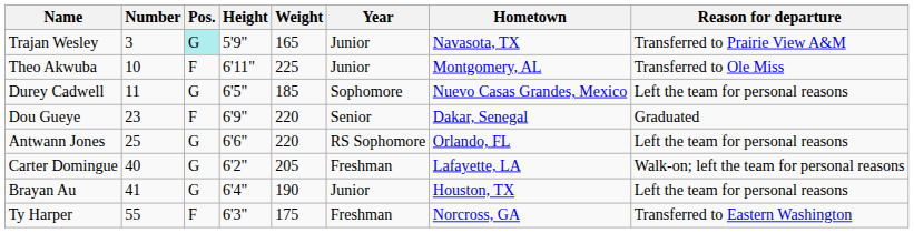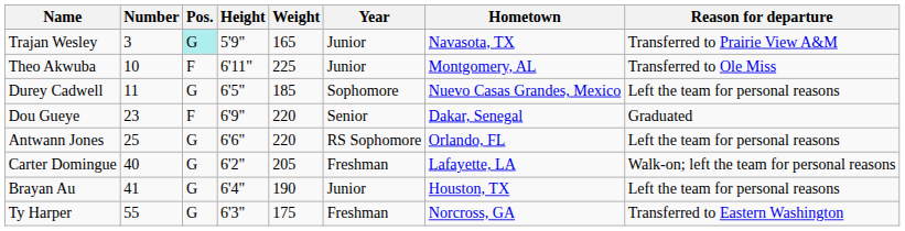 <table class="wikitable sortable" border="1">
 <tr>
 <th>Name</th>
 <th>Number</th>
 <th>Pos.</th>
 <th>Height</th>
 <th>Weight</th>
 <th>Year</th>
 <th>Hometown</th>
 <th class="wikitable">Reason for departure</th>
 </tr>
 <tr>
 <td>Trajan Wesley</td>
 <td>3</td>
 <td style="background: paleturquoise;">G</td>
 <td>5'9"</td>
 <td>165</td>
 <td>Junior</td>
 <td><a href='#'>Navasota, TX</a></td>
 <td>Transferred to <a href='#'>Prairie View A&M</a></td>
 </tr>
 <tr>
 <td>Theo Akwuba</td>
 <td>10</td>
 <td>F</td>
 <td>6'11"</td>
 <td>225</td>
 <td>Junior</td>
 <td><a href='#'>Montgomery, AL</a></td>
 <td>Transferred to <a href='#'>Ole Miss</a></td>
 </tr>
 <tr>
 <td>Durey Cadwell</td>
 <td>11</td>
 <td>G</td>
 <td>6'5"</td>
 <td>185</td>
 <td>Sophomore</td>
 <td><a href='#'>Nuevo Casas Grandes, Mexico</a></td>
 <td>Left the team for personal reasons</td>
 </tr>
 <tr>
 <td>Dou Gueye</td>
 <td>23</td>
 <td>F</td>
 <td>6'9"</td>
 <td>220</td>
 <td>Senior</td>
 <td><a href='#'>Dakar, Senegal</a></td>
 <td>Graduated</td>
 </tr>
 <tr>
 <td>Antwann Jones</td>
 <td>25</td>
 <td>G</td>
 <td>6'6"</td>
 <td>220</td>
 <td>RS Sophomore</td>
 <td><a href='#'>Orlando, FL</a></td>
 <td>Left the team for personal reasons</td>
 </tr>
 <tr>
 <td>Carter Domingue</td>
 <td>40</td>
 <td>G</td>
 <td>6'2"</td>
 <td>205</td>
 <td>Freshman</td>
 <td><a href='#'>Lafayette, LA</a></td>
 <td>Walk-on; left the team for personal reasons</td>
 </tr>
 <tr>
 <td>Brayan Au</td>
 <td>41</td>
 <td>G</td>
 <td>6'4"</td>
 <td>190</td>
 <td>Junior</td>
 <td><a href='#'>Houston, TX</a></td>
 <td>Left the team for personal reasons</td>
 </tr>
 <tr>
 <td>Ty Harper</td>
 <td>55</td>
-<td>F</td>
+<td>G</td>
 <td>6'3"</td>
 <td>175</td>
 <td>Freshman</td>
 <td><a href='#'>Norcross, GA</a></td>
 <td>Transferred to <a href='#'>Eastern Washington</a></td>
 </tr>
 </table>
